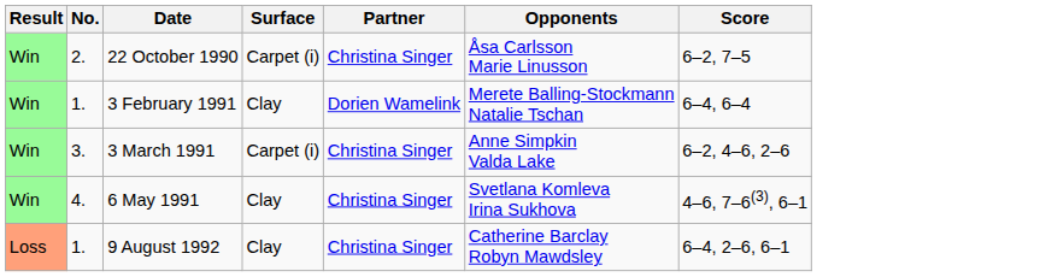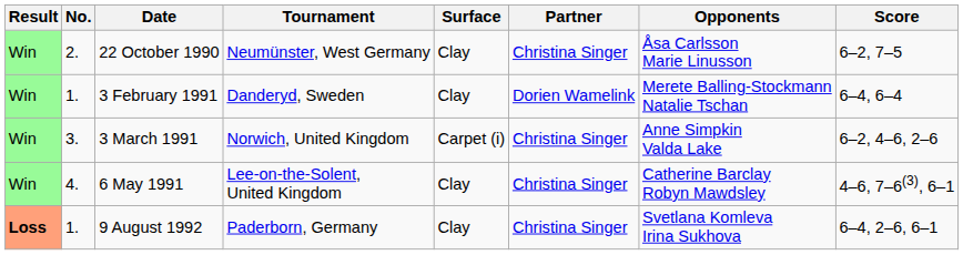 <table class="wikitable">
 <tr>
 <th>Result</th>
 <th>No.</th>
 <th>Date</th>
+<th>Tournament</th>
 <th>Surface</th>
 <th>Partner</th>
 <th>Opponents</th>
 <th>Score</th>
 </tr>
 <tr>
 <td bgcolor="98FB98">Win</td>
 <td>2.</td>
 <td>22 October 1990</td>
-<td>Carpet (i)</td>
+<td><a href='#'>Neumünster</a>, West Germany</td>
+<td>Clay</td>
 <td> <a href='#'>Christina Singer</a></td>
 <td> <a href='#'>Åsa Carlsson</a><br> <a href='#'>Marie Linusson</a></td>
 <td>6–2, 7–5</td>
 </tr>
 <tr>
 <td bgcolor="98FB98">Win</td>
 <td>1.</td>
 <td>3 February 1991</td>
+<td><a href='#'>Danderyd</a>, Sweden</td>
 <td>Clay</td>
 <td> <a href='#'>Dorien Wamelink</a></td>
 <td> <a href='#'>Merete Balling-Stockmann</a><br> <a href='#'>Natalie Tschan</a></td>
 <td>6–4, 6–4</td>
 </tr>
 <tr>
 <td bgcolor="98FB98">Win</td>
 <td>3.</td>
 <td>3 March 1991</td>
+<td><a href='#'>Norwich</a>, United Kingdom</td>
 <td>Carpet (i)</td>
 <td> <a href='#'>Christina Singer</a></td>
 <td> <a href='#'>Anne Simpkin</a><br> <a href='#'>Valda Lake</a></td>
 <td>6–2, 4–6, 2–6</td>
 </tr>
 <tr>
 <td bgcolor="98FB98">Win</td>
 <td>4.</td>
 <td>6 May 1991</td>
+<td><a href='#'>Lee-on-the-Solent</a>, <br>United Kingdom</td>
+<td>Clay</td>
+<td> <a href='#'>Christina Singer</a></td>
+<td> <a href='#'>Catherine Barclay</a><br> <a href='#'>Robyn Mawdsley</a></td>
+<td>4–6, 7–6<sup>(3)</sup>, 6–1</td>
+</tr>
+<tr>
+<td style="background:#ffa07a;"><strong>Loss</strong></td>
+<td>1.</td>
+<td>9 August 1992</td>
+<td><a href='#'>Paderborn</a>, Germany</td>
 <td>Clay</td>
 <td> <a href='#'>Christina Singer</a></td>
 <td> <a href='#'>Svetlana Komleva</a><br> <a href='#'>Irina Sukhova</a></td>
-<td>4–6, 7–6<sup>(3)</sup>, 6–1</td>
-</tr>
-<tr>
-<td style="background:#ffa07a;">Loss</td>
-<td>1.</td>
-<td>9 August 1992</td>
-<td>Clay</td>
-<td> <a href='#'>Christina Singer</a></td>
-<td> <a href='#'>Catherine Barclay</a><br> <a href='#'>Robyn Mawdsley</a></td>
 <td>6–4, 2–6, 6–1</td>
 </tr>
 </table>
